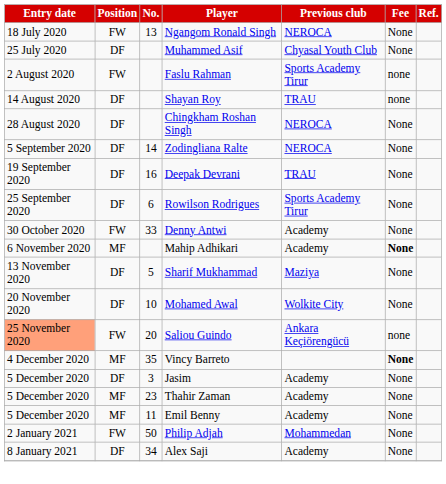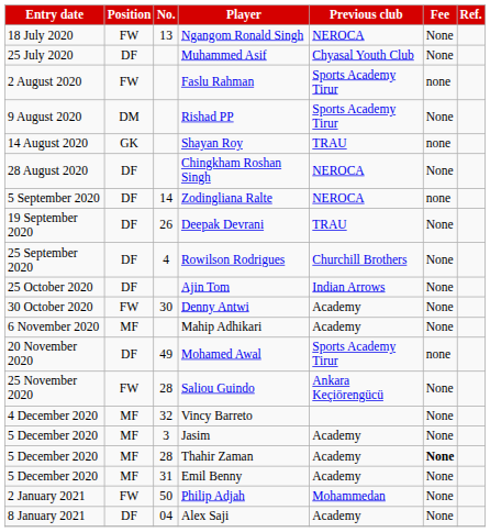 <table class="wikitable sortable">
 <tr>
 <th style="background:#d50000; color:white;"><strong>Entry date</strong></th>
 <th style="background:#d50000; color:white;"><strong>Position</strong></th>
 <th style="background:#d50000; color:white;"><strong>No.</strong></th>
 <th style="background:#d50000; color:white;"><strong>Player</strong></th>
 <th style="background:#d50000; color:white;"><strong>Previous club</strong></th>
 <th style="background:#d50000; color:white;"><strong>Fee</strong></th>
 <th style="background:#d50000; color:white;"><strong>Ref.</strong></th>
 </tr>
 <tr>
 <td>18 July 2020</td>
 <td style="text-align:center;">FW</td>
 <td style="text-align:center;">13</td>
 <td style="text-align:left;"><a href='#'>Ngangom Ronald Singh</a></td>
 <td style="text-align:left;"> <a href='#'>NEROCA</a></td>
 <td>None</td>
 <td></td>
 </tr>
 <tr>
 <td>25 July 2020</td>
 <td style="text-align:center;">DF</td>
 <td style="text-align:center;"></td>
 <td style="text-align:left;"><a href='#'>Muhammed Asif</a></td>
 <td style="text-align:left;">  <a href='#'>Chyasal Youth Club</a></td>
 <td>None</td>
 <td></td>
 </tr>
 <tr>
 <td>2 August 2020</td>
 <td style="text-align:center;">FW</td>
 <td style="text-align:center;"></td>
 <td style="text-align:left;"><a href='#'>Faslu Rahman</a></td>
 <td style="text-align:left;"> <a href='#'>Sports Academy Tirur</a></td>
 <td>none</td>
 <td></td>
 </tr>
 <tr>
+<td>9 August 2020</td>
+<td style="text-align:center;">DM</td>
+<td style="text-align:center;"></td>
+<td style="text-align:left;"><a href='#'>Rishad PP</a></td>
+<td style="text-align:left;"> <a href='#'>Sports Academy Tirur</a></td>
+<td>None</td>
+<td></td>
+</tr>
+<tr>
 <td>14 August 2020</td>
-<td style="text-align:center;">DF</td>
+<td style="text-align:center;">GK</td>
 <td style="text-align:center;"></td>
 <td style="text-align:left;"><a href='#'>Shayan Roy</a></td>
 <td style="text-align:left;"> <a href='#'>TRAU</a></td>
 <td>none</td>
 <td></td>
 </tr>
 <tr>
 <td>28 August 2020</td>
 <td style="text-align:center;">DF</td>
 <td style="text-align:center;"></td>
 <td style="text-align:left;"><a href='#'>Chingkham Roshan Singh</a></td>
 <td style="text-align:left;"> <a href='#'>NEROCA</a></td>
 <td>None</td>
 <td></td>
 </tr>
 <tr>
 <td>5 September 2020</td>
 <td style="text-align:center;">DF</td>
 <td style="text-align:center;">14</td>
 <td style="text-align:left;"><a href='#'>Zodingliana Ralte</a></td>
 <td style="text-align:left;"> <a href='#'>NEROCA</a></td>
-<td>None</td>
+<td>none</td>
 <td></td>
 </tr>
 <tr>
 <td>19 September 2020</td>
 <td style="text-align:center;">DF</td>
-<td style="text-align:center;">16</td>
+<td style="text-align:center;">26</td>
 <td style="text-align:left;"><a href='#'>Deepak Devrani</a></td>
 <td style="text-align:left;"> <a href='#'>TRAU</a></td>
 <td>None</td>
 <td></td>
 </tr>
 <tr>
 <td>25 September 2020</td>
 <td style="text-align:center;">DF</td>
-<td style="text-align:center;">6</td>
+<td style="text-align:center;">4</td>
 <td style="text-align:left;"><a href='#'>Rowilson Rodrigues</a></td>
-<td style="text-align:left;"> <a href='#'>Sports Academy Tirur</a></td>
+<td style="text-align:left;"> <a href='#'>Churchill Brothers</a></td>
+<td>None</td>
+<td></td>
+</tr>
+<tr>
+<td>25 October 2020</td>
+<td style="text-align:center;">DF</td>
+<td style="text-align:center;"></td>
+<td style="text-align:left;"> <a href='#'>Ajin Tom</a></td>
+<td style="text-align:left;"> <a href='#'>Indian Arrows</a></td>
 <td>None</td>
 <td></td>
 </tr>
 <tr>
 <td>30 October 2020</td>
 <td style="text-align:center;">FW</td>
-<td style="text-align:center;">33</td>
+<td style="text-align:center;">30</td>
 <td style="text-align:left;"><a href='#'>Denny Antwi</a></td>
 <td style="text-align:left;">Academy</td>
 <td>None</td>
 <td></td>
 </tr>
 <tr>
 <td>6 November 2020</td>
 <td style="text-align:center;">MF</td>
 <td style="text-align:center;"></td>
 <td style="text-align:left;"> Mahip Adhikari</td>
 <td style="text-align:left;">Academy</td>
-<td><strong>None</strong></td>
-<td></td>
-</tr>
-<tr>
-<td>13 November 2020</td>
-<td style="text-align:center;">DF</td>
-<td style="text-align:center;">5</td>
-<td style="text-align:left;"> <a href='#'>Sharif Mukhammad</a></td>
-<td style="text-align:left;"> <a href='#'>Maziya</a></td>
 <td>None</td>
 <td></td>
 </tr>
 <tr>
 <td>20 November 2020</td>
 <td style="text-align:center;">DF</td>
-<td style="text-align:center;">10</td>
+<td style="text-align:center;">49</td>
 <td style="text-align:left;"> <a href='#'>Mohamed Awal</a></td>
-<td style="text-align:left;"> <a href='#'>Wolkite City</a></td>
-<td>None</td>
+<td style="text-align:left;"> <a href='#'>Sports Academy Tirur</a></td>
+<td>none</td>
 <td></td>
 </tr>
 <tr>
-<td style="background: lightsalmon;">25 November 2020</td>
+<td>25 November 2020</td>
 <td style="text-align:center;">FW</td>
-<td style="text-align:center;">20</td>
+<td style="text-align:center;">28</td>
 <td style="text-align:left;"> <a href='#'>Saliou Guindo</a></td>
 <td style="text-align:left;"> <a href='#'>Ankara Keçiörengücü</a></td>
-<td>none</td>
+<td>None</td>
 <td></td>
 </tr>
 <tr>
 <td>4 December 2020</td>
 <td style="text-align:center;">MF</td>
-<td style="text-align:center;">35</td>
+<td style="text-align:center;">32</td>
 <td style="text-align:left;"> Vincy Barreto</td>
 <td style="text-align:left;"></td>
-<td><strong>None</strong></td>
+<td>None</td>
 <td></td>
 </tr>
 <tr>
 <td>5 December 2020</td>
-<td style="text-align:center;">DF</td>
+<td style="text-align:center;">MF</td>
 <td style="text-align:center;">3</td>
 <td style="text-align:left;"> Jasim</td>
 <td style="text-align:left;">Academy</td>
 <td>None</td>
 <td></td>
 </tr>
 <tr>
 <td>5 December 2020</td>
 <td style="text-align:center;">MF</td>
-<td style="text-align:center;">23</td>
+<td style="text-align:center;">28</td>
 <td style="text-align:left;"> Thahir Zaman</td>
 <td style="text-align:left;">Academy</td>
-<td>None</td>
+<td><strong>None</strong></td>
 <td></td>
 </tr>
 <tr>
 <td>5 December 2020</td>
 <td style="text-align:center;">MF</td>
-<td style="text-align:center;">11</td>
+<td style="text-align:center;">31</td>
 <td style="text-align:left;"> Emil Benny</td>
 <td style="text-align:left;">Academy</td>
 <td>None</td>
 <td></td>
 </tr>
 <tr>
 <td>2 January 2021</td>
 <td style="text-align:center;">FW</td>
 <td style="text-align:center;">50</td>
 <td style="text-align:left;"> <a href='#'>Philip Adjah</a></td>
 <td style="text-align:left;"> <a href='#'>Mohammedan</a></td>
 <td>None</td>
 <td></td>
 </tr>
 <tr>
 <td>8 January 2021</td>
 <td style="text-align:center;">DF</td>
-<td style="text-align:center;">34</td>
+<td style="text-align:center;">04</td>
 <td style="text-align:left;"> Alex Saji</td>
 <td style="text-align:left;">Academy</td>
 <td>None</td>
 <td></td>
 </tr>
 <tr>
 </tr>
 </table>
